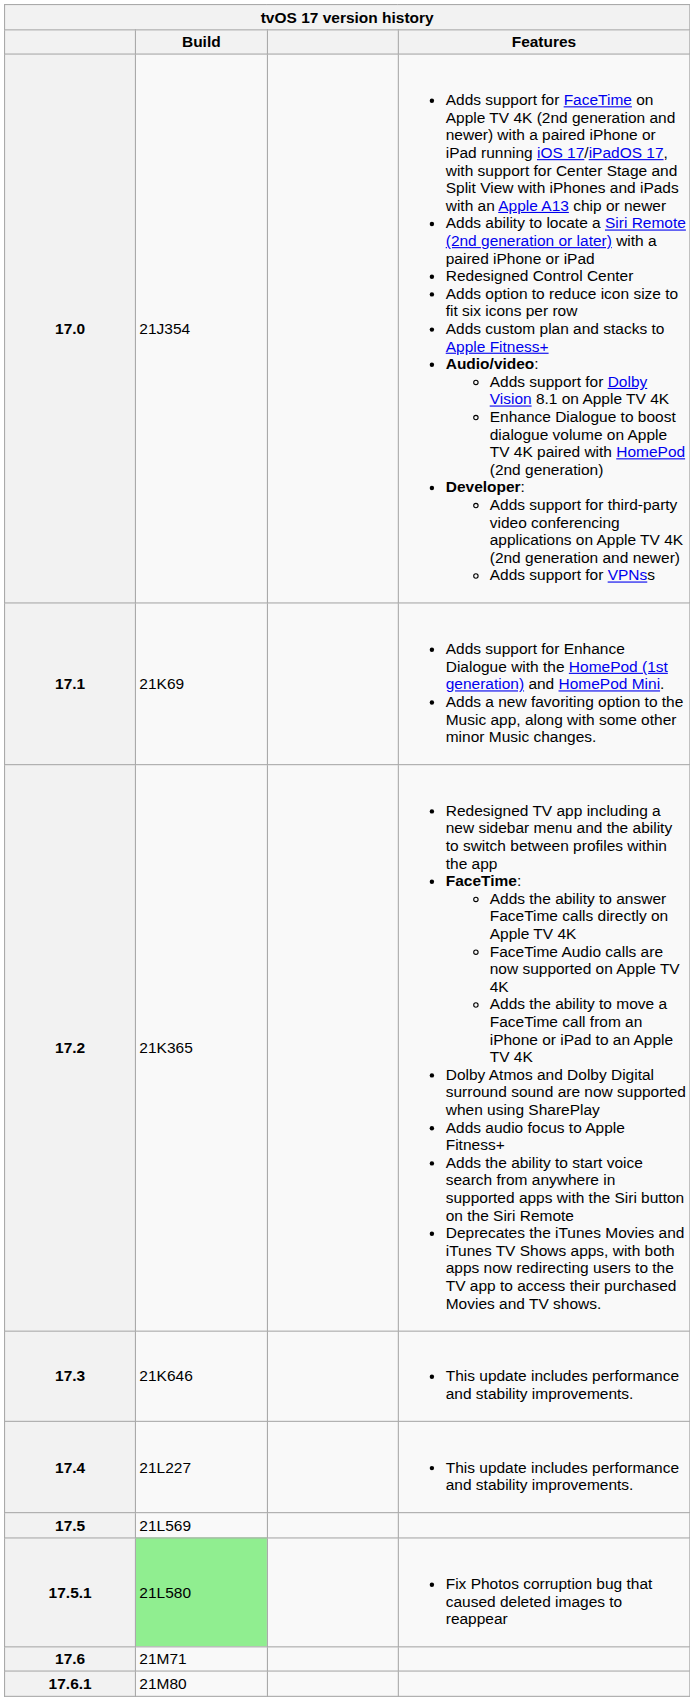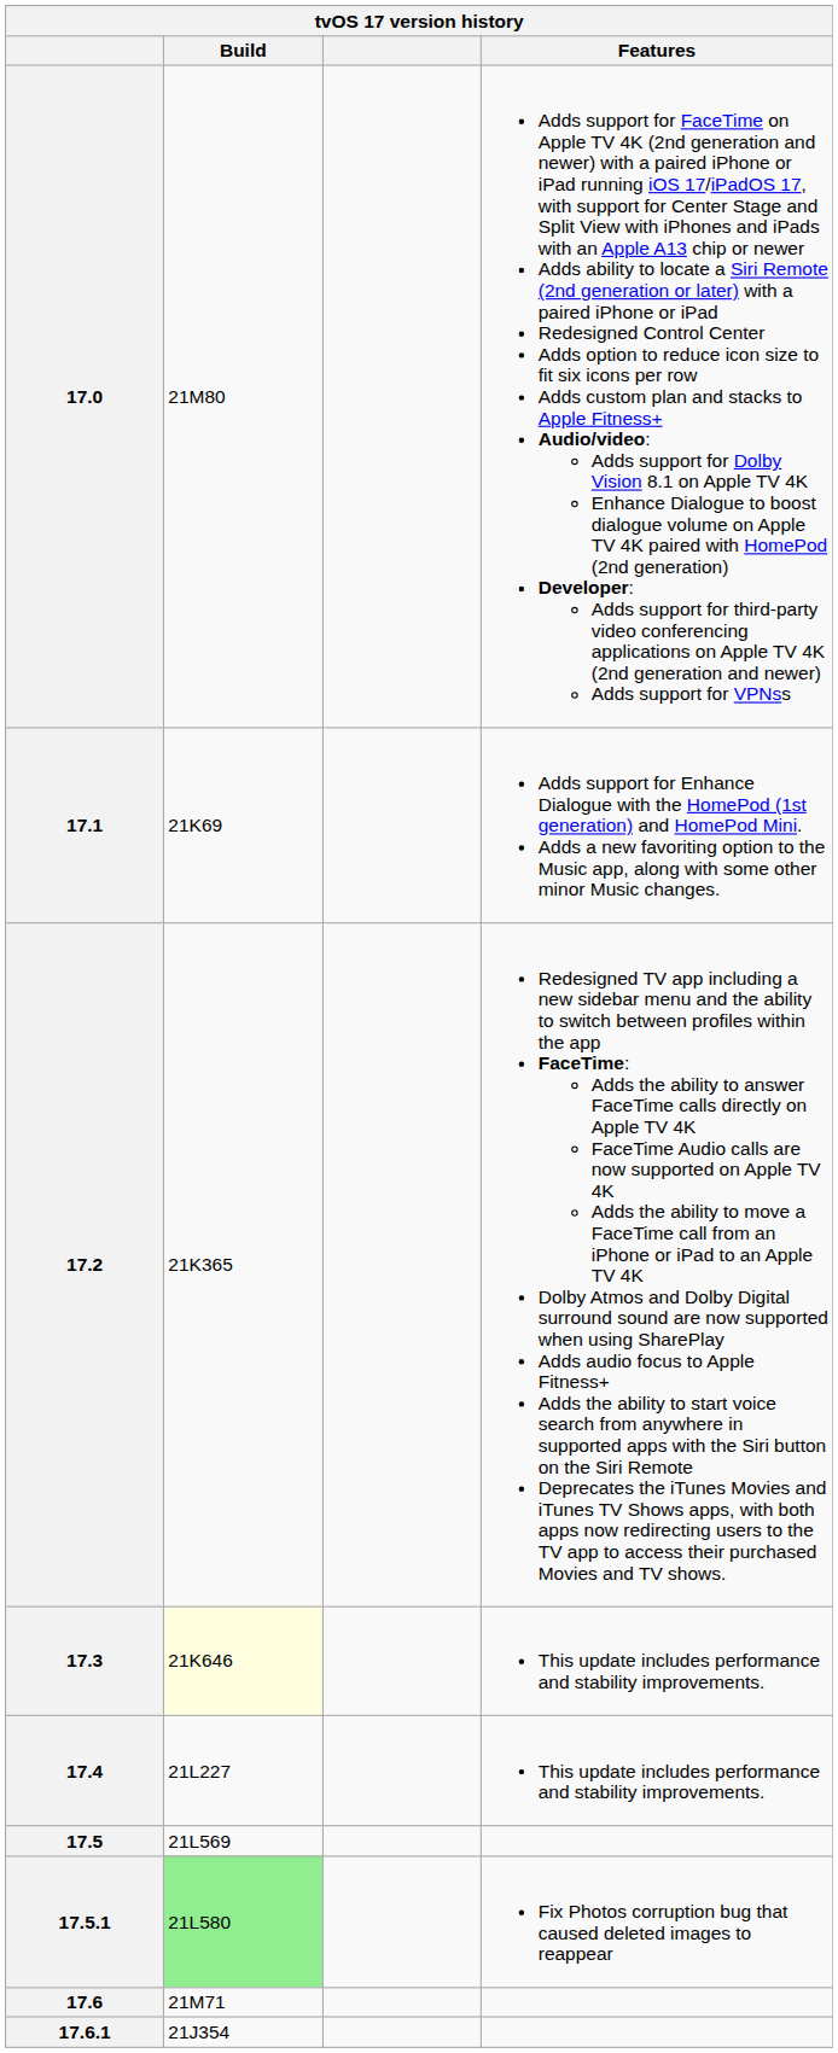 <table class="wikitable mw-collapsible mw-collapsed" style="width:100%; font-size:88%;">
 <tr>
 <th colspan="5">tvOS 17 version history</th>
 </tr>
 <tr>
 <th style="width:8em;"></th>
 <th style="width:8em;">Build</th>
 <th style="width:8em;"></th>
 <th>Features</th>
 </tr>
 <tr>
 <th>17.0</th>
-<td>21J354</td>
+<td>21M80</td>
 <td></td>
 <td><br><ul><li>Adds support for <a href='#'>FaceTime</a> on Apple TV 4K (2nd generation and newer) with a paired iPhone or iPad running <a href='#'>iOS 17</a>/<a href='#'>iPadOS 17</a>, with support for Center Stage and Split View with iPhones and iPads with an <a href='#'>Apple A13</a> chip or newer</li><li>Adds ability to locate a <a href='#'>Siri Remote (2nd generation or later)</a> with a paired iPhone or iPad</li><li>Redesigned Control Center</li><li>Adds option to reduce icon size to fit six icons per row</li><li>Adds custom plan and stacks to <a href='#'>Apple Fitness+</a></li><li><strong>Audio/video</strong>:<ul><li>Adds support for <a href='#'>Dolby Vision</a> 8.1 on Apple TV 4K</li><li>Enhance Dialogue to boost dialogue volume on Apple TV 4K paired with <a href='#'>HomePod</a> (2nd generation)</li></ul></li><li><strong>Developer</strong>:<ul><li>Adds support for third-party video conferencing applications on Apple TV 4K (2nd generation and newer)</li><li>Adds support for <a href='#'>VPNs</a>s</li></ul></li></ul></td>
 </tr>
 <tr>
 <th>17.1</th>
 <td>21K69</td>
 <td></td>
 <td><br><ul><li>Adds support for Enhance Dialogue with the <a href='#'>HomePod (1st generation)</a> and <a href='#'>HomePod Mini</a>.</li><li>Adds a new favoriting option to the Music app, along with some other minor Music changes.</li></ul></td>
 </tr>
 <tr>
 <th>17.2</th>
 <td>21K365</td>
 <td></td>
 <td><br><ul><li>Redesigned TV app including a new sidebar menu and the ability to switch between profiles within the app</li><li><strong>FaceTime</strong>:<ul><li>Adds the ability to answer FaceTime calls directly on Apple TV 4K</li><li>FaceTime Audio calls are now supported on Apple TV 4K</li><li>Adds the ability to move a FaceTime call from an iPhone or iPad to an Apple TV 4K</li></ul></li><li>Dolby Atmos and Dolby Digital surround sound are now supported when using SharePlay</li><li>Adds audio focus to Apple Fitness+</li><li>Adds the ability to start voice search from anywhere in supported apps with the Siri button on the Siri Remote</li><li>Deprecates the iTunes Movies and iTunes TV Shows apps, with both apps now redirecting users to the TV app to access their purchased Movies and TV shows.</li></ul></td>
 </tr>
 <tr>
 <th>17.3</th>
-<td>21K646</td>
+<td style="background: lightyellow;">21K646</td>
 <td></td>
 <td><br><ul><li>This update includes performance and stability improvements.</li></ul></td>
 </tr>
 <tr>
 <th>17.4</th>
 <td>21L227</td>
 <td></td>
 <td><br><ul><li>This update includes performance and stability improvements.</li></ul></td>
 </tr>
 <tr>
 <th>17.5</th>
 <td>21L569</td>
 <td></td>
 <td></td>
 </tr>
 <tr>
 <th>17.5.1</th>
 <td style="background: lightgreen;">21L580</td>
 <td></td>
 <td><br><ul><li>Fix Photos corruption bug that caused deleted images to reappear</li></ul></td>
 </tr>
 <tr>
 <th>17.6</th>
 <td>21M71</td>
 <td></td>
 <td></td>
 </tr>
 <tr>
 <th>17.6.1</th>
-<td>21M80</td>
+<td>21J354</td>
 <td></td>
 <td></td>
 </tr>
 </table>
